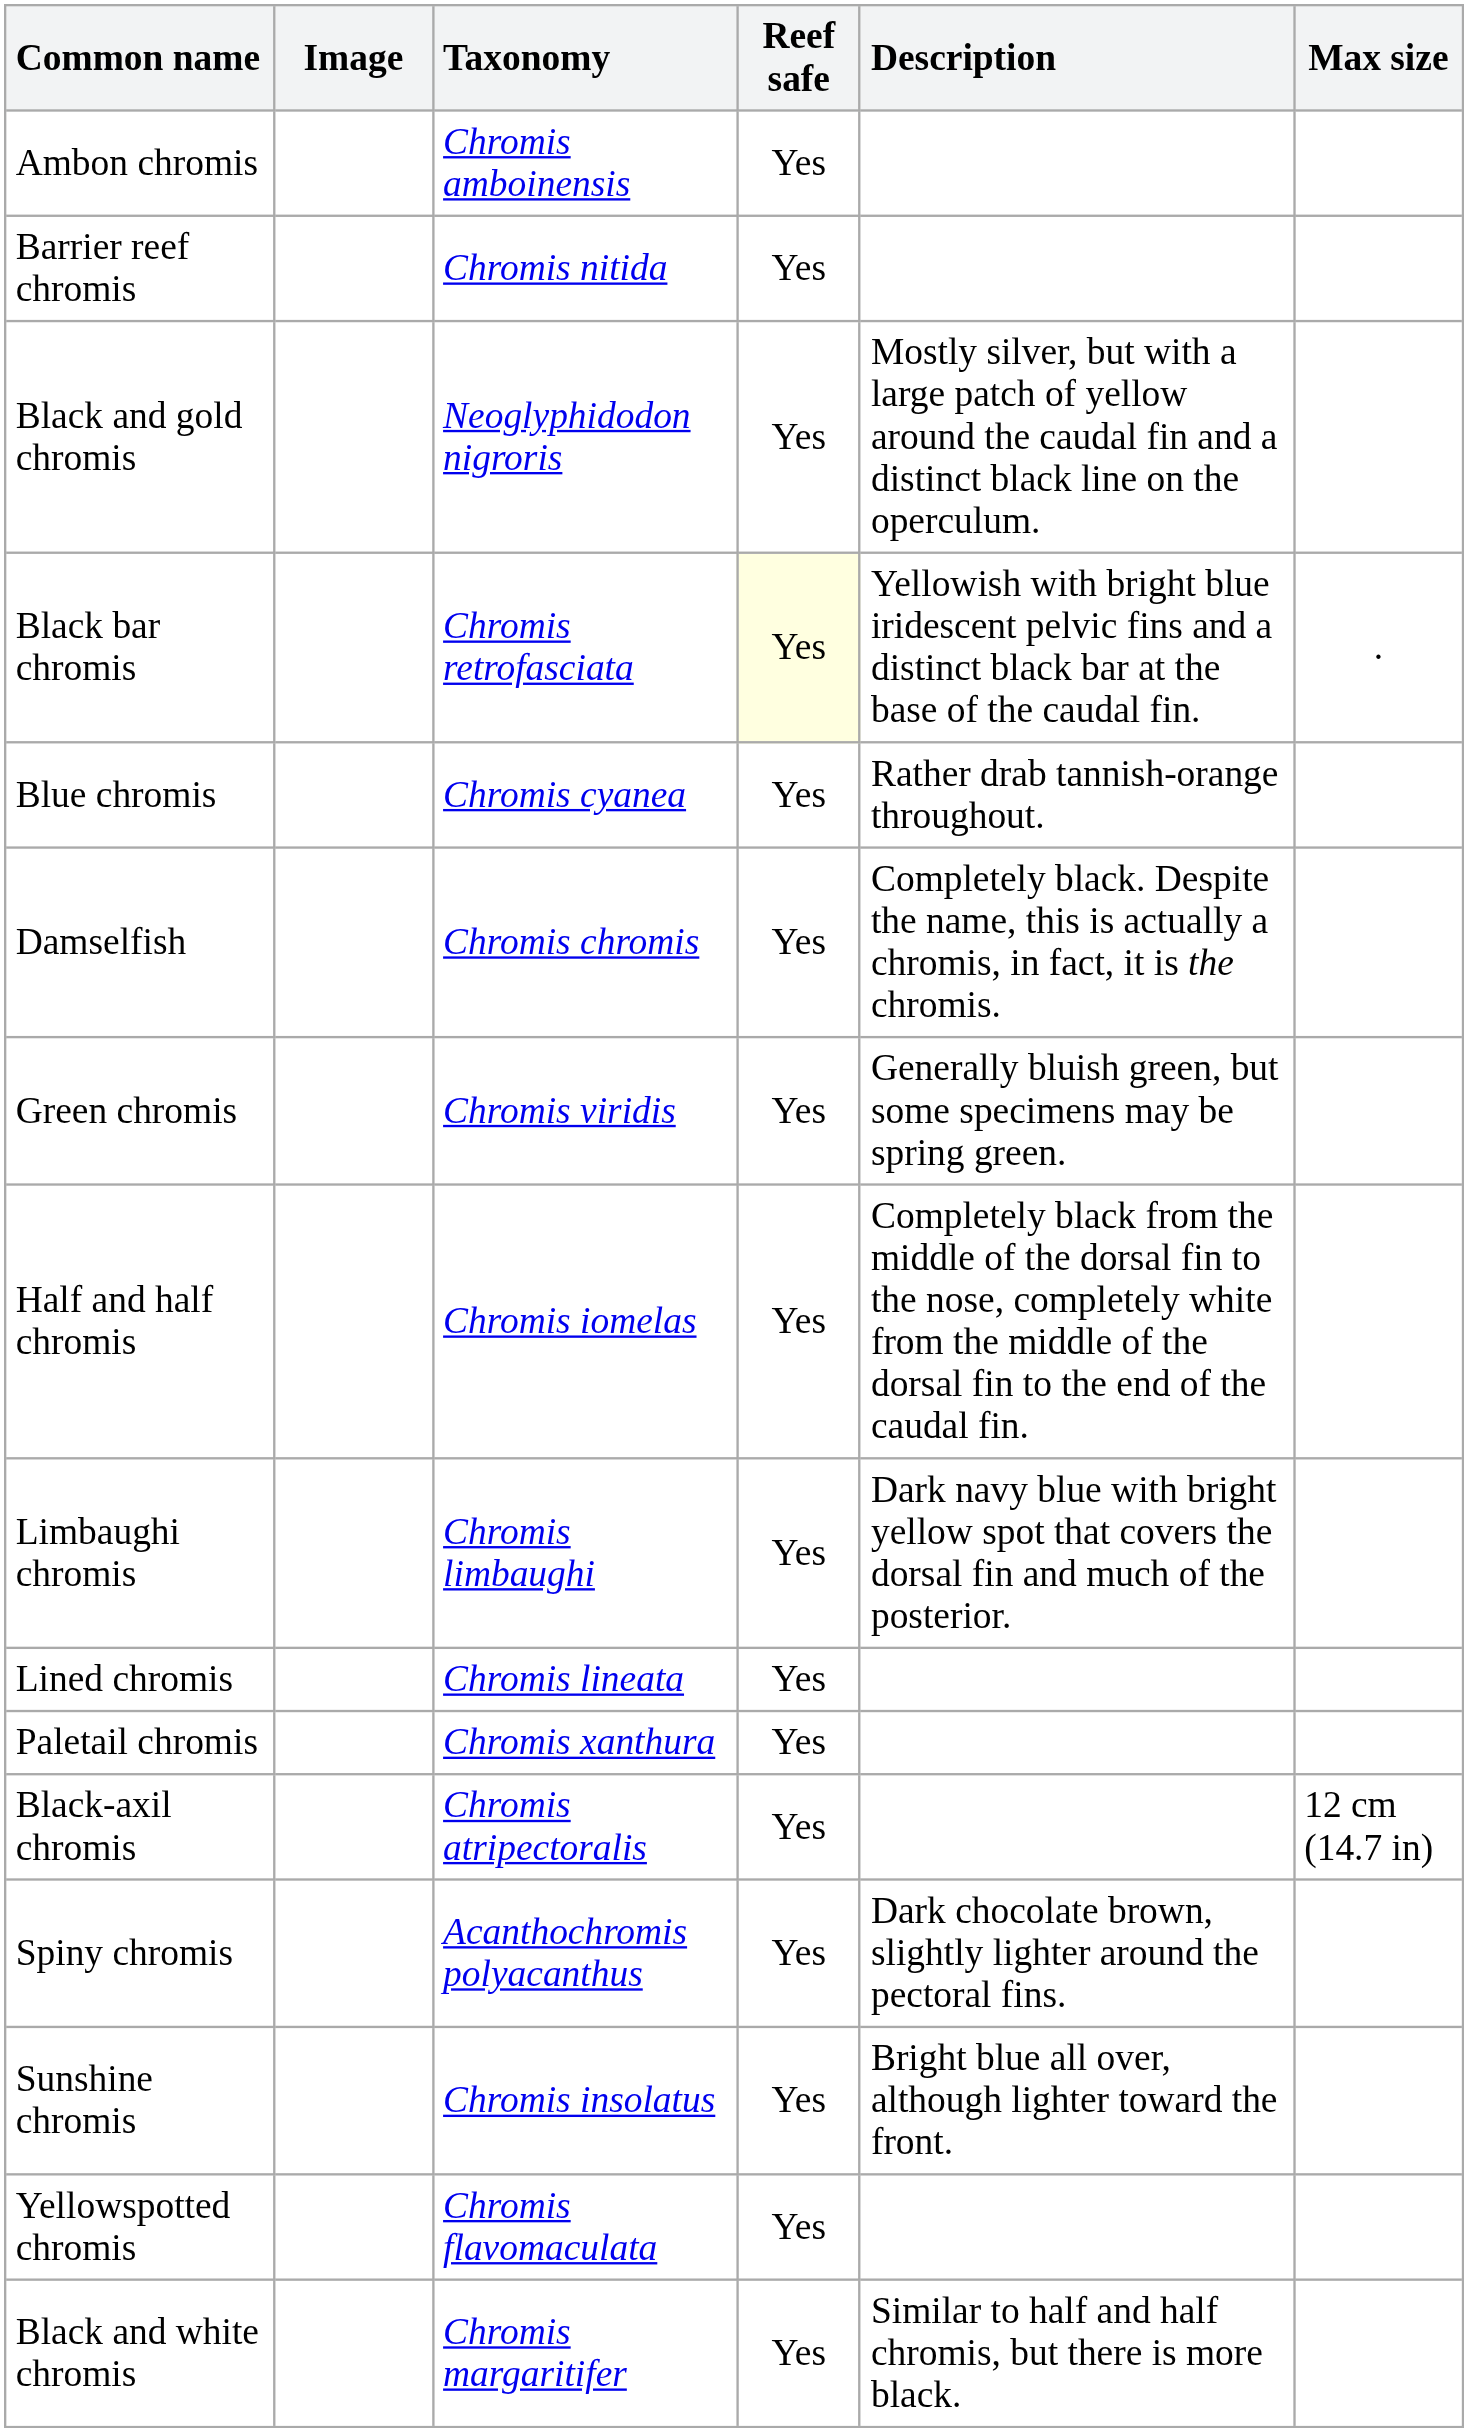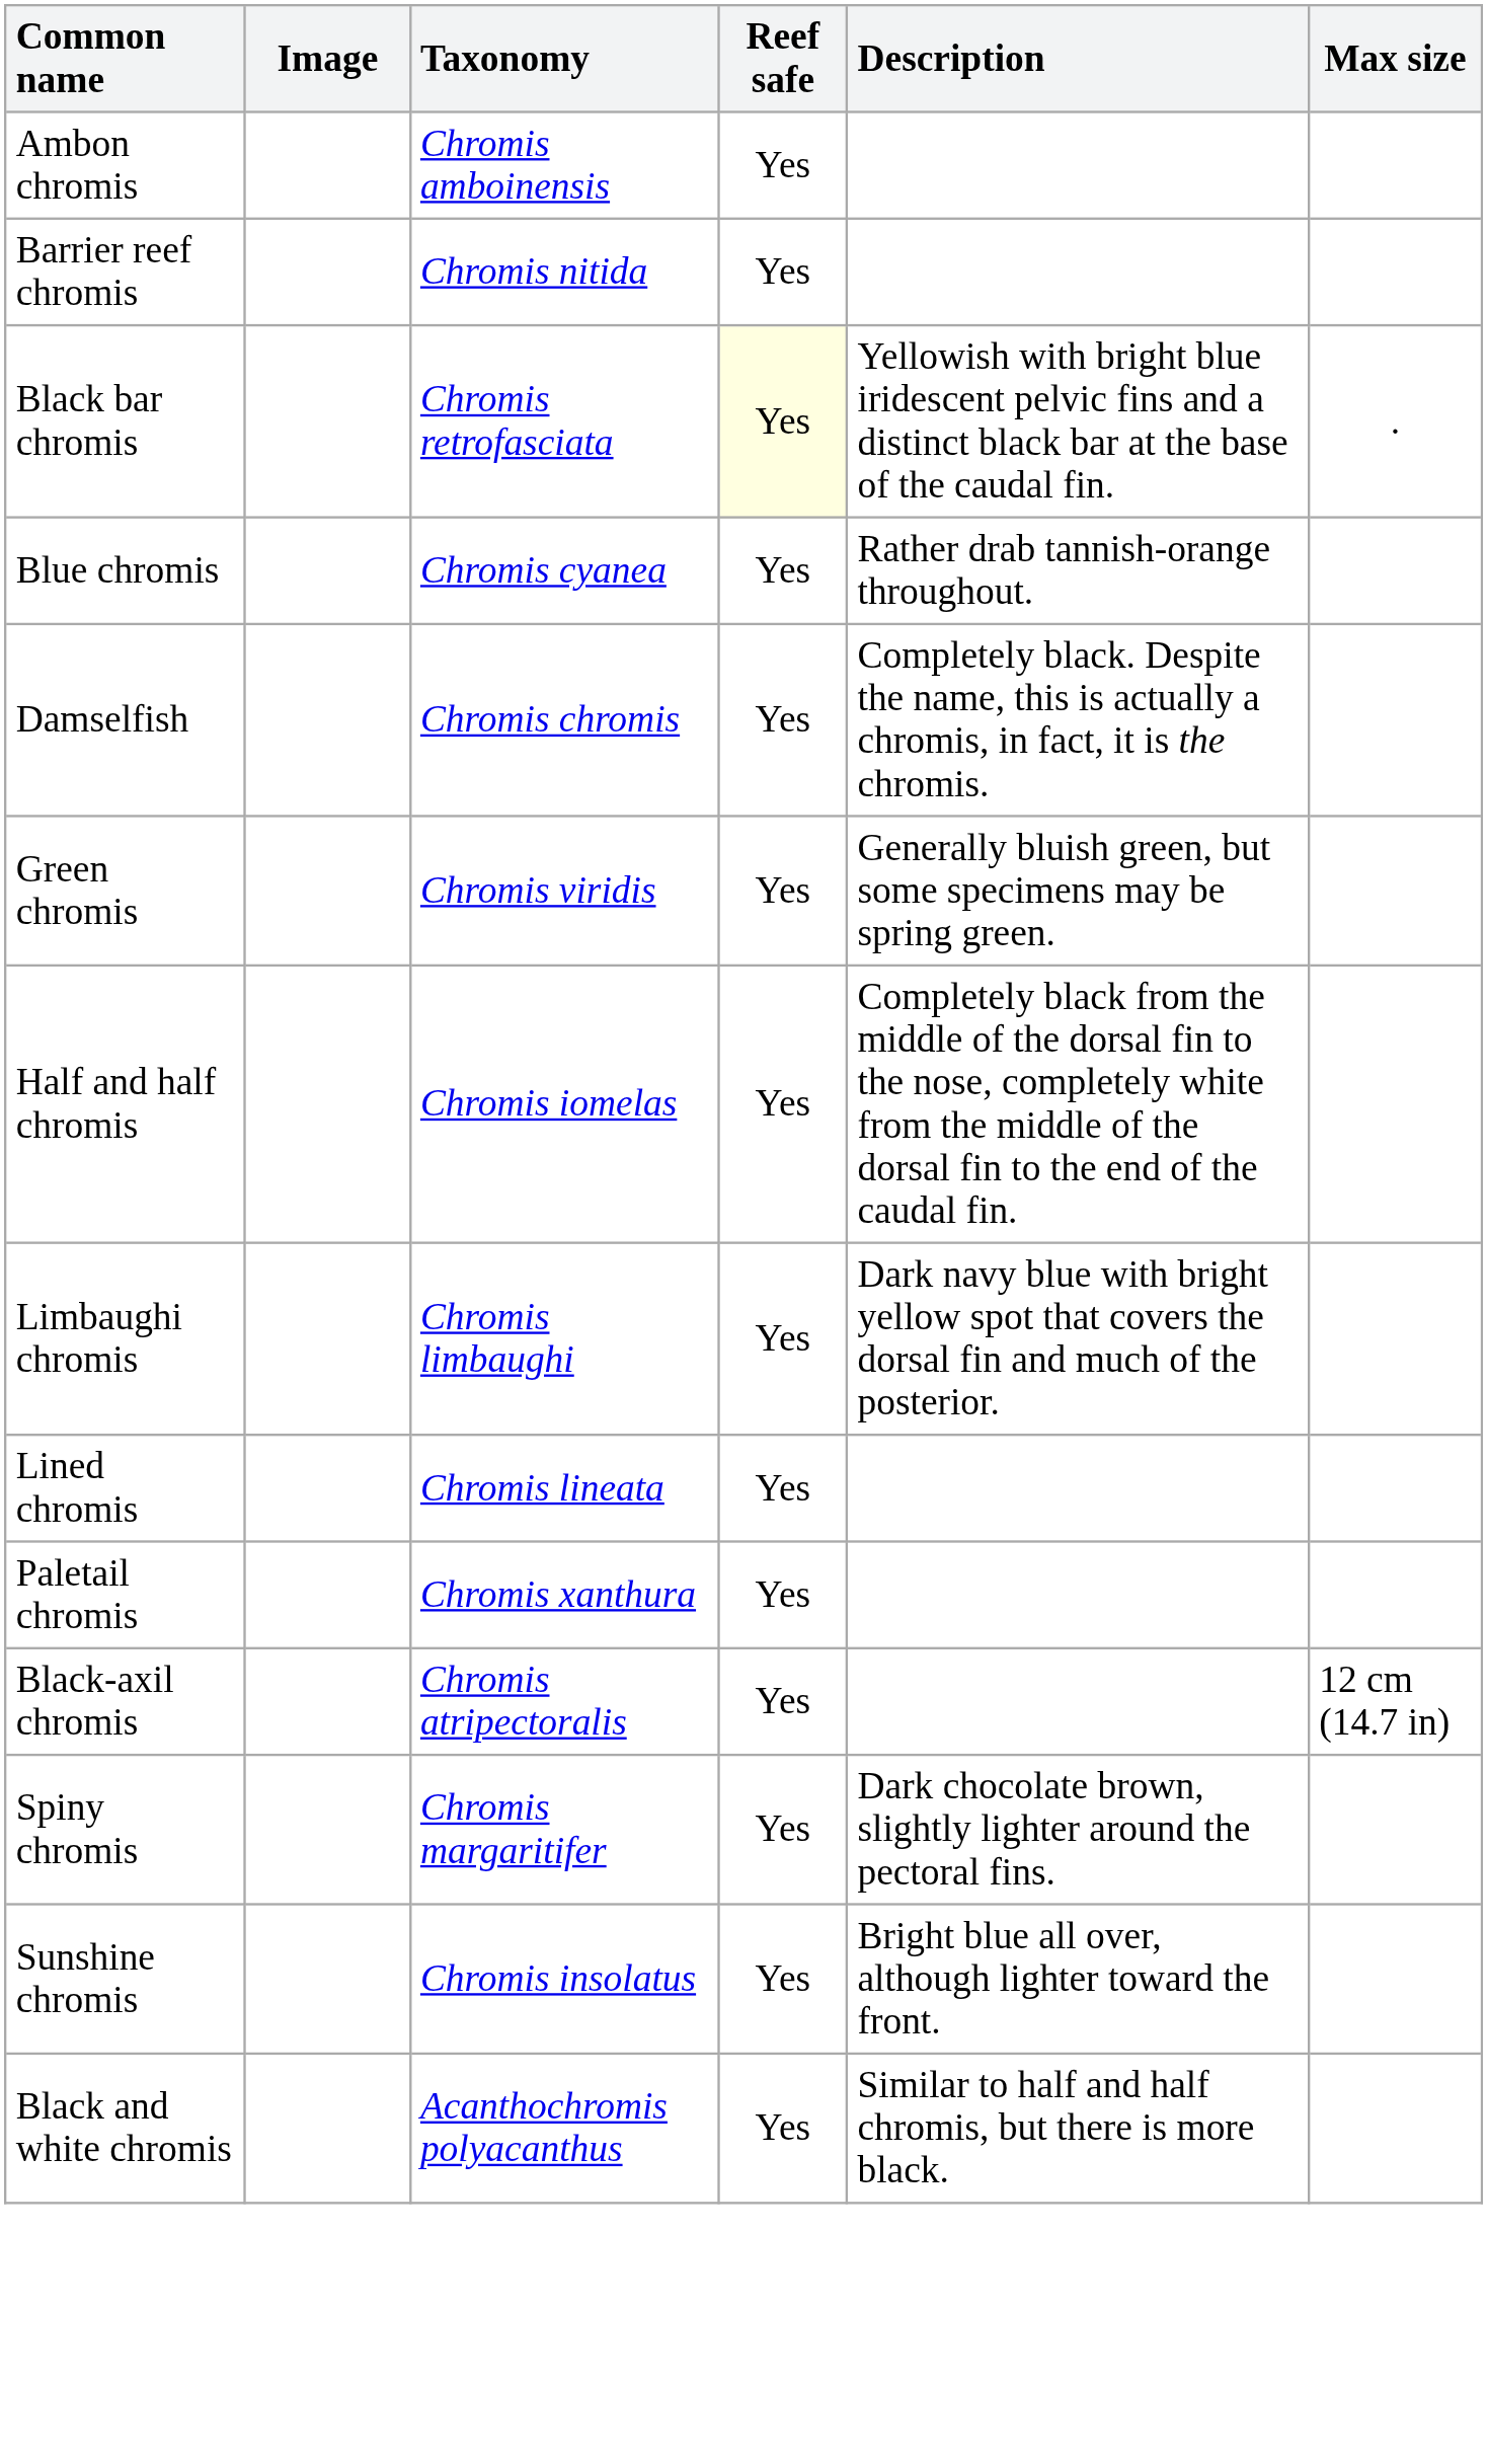 <table class="sortable collapsible" cellpadding="4" width="100%" border="1" style="border:1px solid #aaa; border-collapse:collapse">
 <tr>
 <th align="left" style="background:#F2F3F4" width="170px">Common name</th>
 <th style="background:#F2F3F4" width="130px" class="unsortable">Image</th>
 <th align="left" style="background:#F2F3F4" width="190px">Taxonomy</th>
 <th style="background:#F2F3F4" width="100px">Reef safe</th>
 <th align="left" style="background:#F2F3F4" width="610px" class="unsortable">Description</th>
 <th style="background:#F2F3F4" width="100px">Max size</th>
 </tr>
 <tr>
 <td>Ambon chromis</td>
 <td></td>
 <td><em><a href='#'>Chromis amboinensis</a></em></td>
 <td align="center">Yes</td>
 <td></td>
 <td align="center"></td>
 </tr>
 <tr>
 <td>Barrier reef chromis</td>
 <td></td>
 <td><em><a href='#'>Chromis nitida</a></em></td>
 <td align="center">Yes</td>
 <td></td>
-<td align="center"></td>
-</tr>
-<tr>
-<td>Black and gold chromis</td>
-<td></td>
-<td><em><a href='#'>Neoglyphidodon nigroris</a></em></td>
-<td align="center">Yes</td>
-<td>Mostly silver, but with a large patch of yellow around the caudal fin and a distinct black line on the operculum.</td>
 <td align="center"></td>
 </tr>
 <tr>
 <td>Black bar chromis</td>
 <td></td>
 <td><em><a href='#'>Chromis retrofasciata</a></em></td>
 <td align="center" style="background: lightyellow;">Yes</td>
 <td>Yellowish with bright blue iridescent pelvic fins and a distinct black bar at the base of the caudal fin.</td>
 <td align="center">.</td>
 </tr>
 <tr>
 <td>Blue chromis</td>
 <td></td>
 <td><em><a href='#'>Chromis cyanea</a></em></td>
 <td align="center">Yes</td>
 <td>Rather drab tannish-orange throughout.</td>
 <td align="center"></td>
 </tr>
 <tr>
 <td>Damselfish</td>
 <td></td>
 <td><em><a href='#'>Chromis chromis</a></em></td>
 <td align="center">Yes</td>
 <td>Completely black. Despite the name, this is actually a chromis, in fact, it is <em>the</em> chromis.</td>
 <td align="center"></td>
 </tr>
 <tr>
 <td>Green chromis</td>
 <td></td>
 <td><em><a href='#'>Chromis viridis</a></em></td>
 <td align="center">Yes</td>
 <td>Generally bluish green, but some specimens may be spring green.</td>
 <td align="center"></td>
 </tr>
 <tr>
 <td>Half and half chromis</td>
 <td></td>
 <td><em><a href='#'>Chromis iomelas</a></em></td>
 <td align="center">Yes</td>
 <td>Completely black from the middle of the dorsal fin to the nose, completely white from the middle of the dorsal fin to the end of the caudal fin.</td>
 <td align="center"></td>
 </tr>
 <tr>
 <td>Limbaughi chromis</td>
 <td></td>
 <td><em><a href='#'>Chromis limbaughi</a></em></td>
 <td align="center">Yes</td>
 <td>Dark navy blue with bright yellow spot that covers the dorsal fin and much of the posterior.</td>
 <td align="center"></td>
 </tr>
 <tr>
 <td>Lined chromis</td>
 <td></td>
 <td><em><a href='#'>Chromis lineata</a></em></td>
 <td align="center">Yes</td>
 <td></td>
 <td align="center"></td>
 </tr>
 <tr>
 <td>Paletail chromis</td>
 <td></td>
 <td><em><a href='#'>Chromis xanthura</a></em></td>
 <td align="center">Yes</td>
 <td></td>
 <td align="center"></td>
 </tr>
 <tr>
 <td>Black-axil chromis</td>
 <td></td>
 <td><em><a href='#'>Chromis atripectoralis</a></em></td>
 <td align="center">Yes</td>
 <td></td>
 <td>12 cm<br>(14.7 in)</td>
 </tr>
 <tr>
 <td>Spiny chromis</td>
 <td></td>
-<td><em><a href='#'>Acanthochromis polyacanthus</a></em></td>
+<td><em><a href='#'>Chromis margaritifer</a></em></td>
 <td align="center">Yes</td>
 <td>Dark chocolate brown, slightly lighter around the pectoral fins.</td>
 <td align="center"></td>
 </tr>
 <tr>
 <td>Sunshine chromis</td>
 <td></td>
 <td><em><a href='#'>Chromis insolatus</a></em></td>
 <td align="center">Yes</td>
 <td>Bright blue all over, although lighter toward the front.</td>
 <td align="center"></td>
 </tr>
 <tr>
-<td>Yellowspotted chromis</td>
-<td></td>
-<td><em><a href='#'>Chromis flavomaculata</a></em></td>
-<td align="center">Yes</td>
-<td></td>
-<td align="center"></td>
-</tr>
-<tr>
 <td>Black and white chromis</td>
 <td></td>
-<td><em><a href='#'>Chromis margaritifer</a></em></td>
+<td><em><a href='#'>Acanthochromis polyacanthus</a></em></td>
 <td align="center">Yes</td>
 <td>Similar to half and half chromis, but there is more black.</td>
 <td align="center"></td>
 </tr>
 </table>
